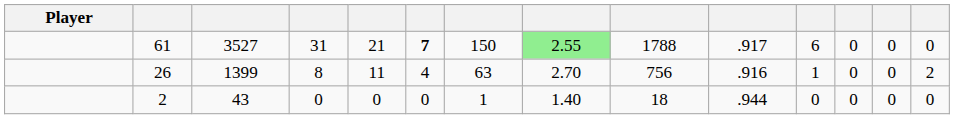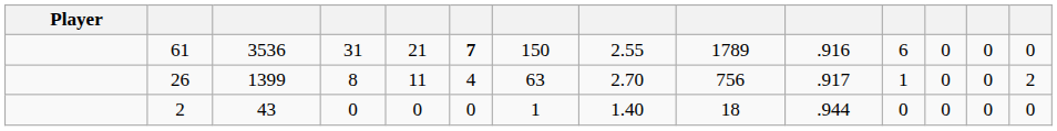 <table class="wikitable sortable" style="width:100%; text-align:center;">
 <tr style="background:#ddd;">
 <th>Player</th>
 <th></th>
 <th></th>
 <th></th>
 <th></th>
 <th></th>
 <th></th>
 <th></th>
 <th></th>
 <th></th>
 <th></th>
 <th></th>
 <th></th>
 <th></th>
 </tr>
 <tr align=center>
 <td></td>
 <td>61</td>
-<td>3527</td>
+<td>3536</td>
 <td>31</td>
 <td>21</td>
 <td><strong>7</strong></td>
 <td>150</td>
-<td style="background: lightgreen;">2.55</td>
-<td>1788</td>
-<td>.917</td>
+<td>2.55</td>
+<td>1789</td>
+<td>.916</td>
 <td>6</td>
 <td>0</td>
 <td>0</td>
 <td>0</td>
 </tr>
 <tr align=center>
 <td></td>
 <td>26</td>
 <td>1399</td>
 <td>8</td>
 <td>11</td>
 <td>4</td>
 <td>63</td>
 <td>2.70</td>
 <td>756</td>
-<td>.916</td>
+<td>.917</td>
 <td>1</td>
 <td>0</td>
 <td>0</td>
 <td>2</td>
 </tr>
 <tr align=center>
 <td></td>
 <td>2</td>
 <td>43</td>
 <td>0</td>
 <td>0</td>
 <td>0</td>
 <td>1</td>
 <td>1.40</td>
 <td>18</td>
 <td>.944</td>
 <td>0</td>
 <td>0</td>
 <td>0</td>
 <td>0</td>
 </tr>
 </table>
